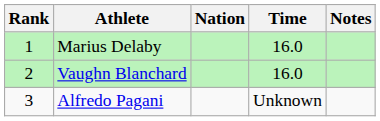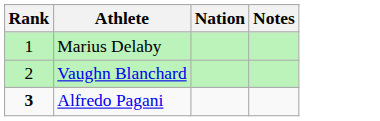 <table class="wikitable sortable" style="text-align:center">
 <tr>
 <th>Rank</th>
 <th>Athlete</th>
 <th>Nation</th>
-<th>Time</th>
 <th>Notes</th>
 </tr>
 <tr bgcolor=bbf3bb>
 <td>1</td>
 <td align=left>Marius Delaby</td>
 <td align=left></td>
-<td>16.0</td>
 <td></td>
 </tr>
 <tr bgcolor=bbf3bb>
 <td>2</td>
 <td align=left><a href='#'>Vaughn Blanchard</a></td>
 <td align=left></td>
-<td>16.0</td>
 <td></td>
 </tr>
 <tr>
-<td>3</td>
+<td><strong>3</strong></td>
 <td align=left><a href='#'>Alfredo Pagani</a></td>
 <td align=left></td>
-<td>Unknown</td>
 <td></td>
 </tr>
 </table>
